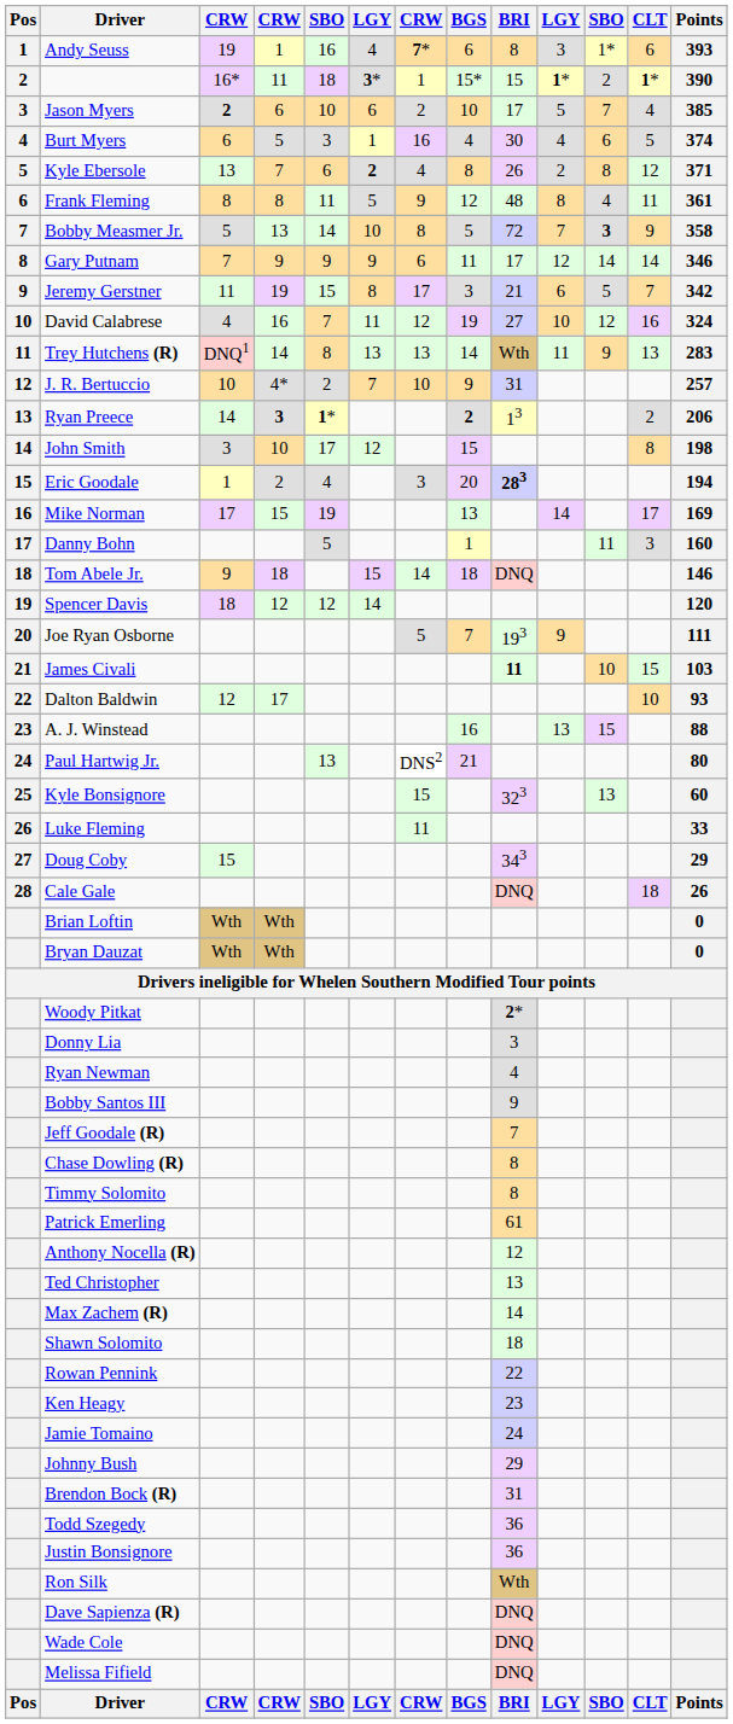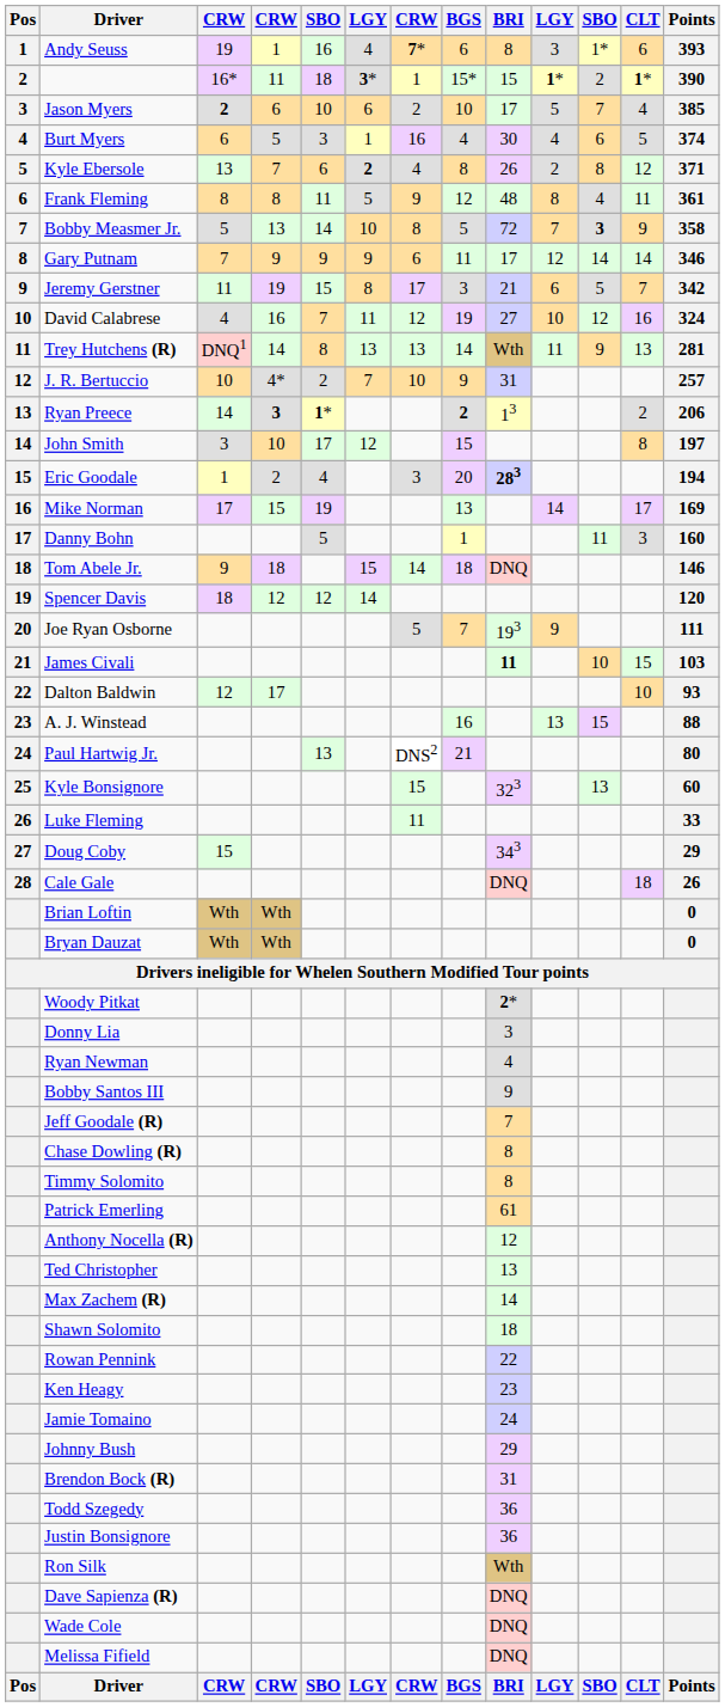 <table class="wikitable" style="font-size:77%; text-align:center;">
 <tr>
 <th>Pos</th>
 <th>Driver</th>
 <th><a href='#'>CRW</a></th>
 <th><a href='#'>CRW</a></th>
 <th><a href='#'>SBO</a></th>
 <th><a href='#'>LGY</a></th>
 <th><a href='#'>CRW</a></th>
 <th><a href='#'>BGS</a></th>
 <th><a href='#'>BRI</a></th>
 <th><a href='#'>LGY</a></th>
 <th><a href='#'>SBO</a></th>
 <th><a href='#'>CLT</a></th>
 <th valign="middle">Points</th>
 </tr>
 <tr>
 <th>1</th>
 <td align="left"><a href='#'>Andy Seuss</a></td>
 <td style="background:#EFCFFF;">19</td>
 <td style="background:#FFFFBF;">1</td>
 <td style="background:#DFFFDF;">16</td>
 <td style="background:#DFDFDF;">4</td>
 <td style="background:#FFDF9F;"><strong>7</strong>*</td>
 <td style="background:#FFDF9F;">6</td>
 <td style="background:#FFDF9F;">8</td>
 <td style="background:#DFDFDF;">3</td>
 <td style="background:#FFFFBF;">1*</td>
 <td style="background:#FFDF9F;">6</td>
 <th>393</th>
 </tr>
 <tr>
 <th>2</th>
 <td style="white-space: nowrap; align=left"></td>
 <td style="background:#EFCFFF;">16*</td>
 <td style="background:#DFFFDF;">11</td>
 <td style="background:#EFCFFF;">18</td>
 <td style="background:#DFDFDF;"><strong>3</strong>*</td>
 <td style="background:#FFFFBF;">1</td>
 <td style="background:#DFFFDF;">15*</td>
 <td style="background:#DFFFDF;">15</td>
 <td style="background:#FFFFBF;"><strong>1</strong>*</td>
 <td style="background:#DFDFDF;">2</td>
 <td style="background:#FFFFBF;"><strong>1</strong>*</td>
 <th>390</th>
 </tr>
 <tr>
 <th>3</th>
 <td align="left"><a href='#'>Jason Myers</a></td>
 <td style="background:#DFDFDF;"><strong>2</strong></td>
 <td style="background:#FFDF9F;">6</td>
 <td style="background:#FFDF9F;">10</td>
 <td style="background:#FFDF9F;">6</td>
 <td style="background:#DFDFDF;">2</td>
 <td style="background:#FFDF9F;">10</td>
 <td style="background:#DFFFDF;">17</td>
 <td style="background:#DFDFDF;">5</td>
 <td style="background:#FFDF9F;">7</td>
 <td style="background:#DFDFDF;">4</td>
 <th>385</th>
 </tr>
 <tr>
 <th>4</th>
 <td align="left"><a href='#'>Burt Myers</a></td>
 <td style="background:#FFDF9F;">6</td>
 <td style="background:#DFDFDF;">5</td>
 <td style="background:#DFDFDF;">3</td>
 <td style="background:#FFFFBF;">1</td>
 <td style="background:#EFCFFF;">16</td>
 <td style="background:#DFDFDF;">4</td>
 <td style="background:#EFCFFF;">30</td>
 <td style="background:#DFDFDF;">4</td>
 <td style="background:#FFDF9F;">6</td>
 <td style="background:#DFDFDF;">5</td>
 <th>374</th>
 </tr>
 <tr>
 <th>5</th>
 <td align="left"><a href='#'>Kyle Ebersole</a></td>
 <td style="background:#DFFFDF;">13</td>
 <td style="background:#FFDF9F;">7</td>
 <td style="background:#FFDF9F;">6</td>
 <td style="background:#DFDFDF;"><strong>2</strong></td>
 <td style="background:#DFDFDF;">4</td>
 <td style="background:#FFDF9F;">8</td>
 <td style="background:#EFCFFF;">26</td>
 <td style="background:#DFDFDF;">2</td>
 <td style="background:#FFDF9F;">8</td>
 <td style="background:#DFFFDF;">12</td>
 <th>371</th>
 </tr>
 <tr>
 <th>6</th>
 <td align="left"><a href='#'>Frank Fleming</a></td>
 <td style="background:#FFDF9F;">8</td>
 <td style="background:#FFDF9F;">8</td>
 <td style="background:#DFFFDF;">11</td>
 <td style="background:#DFDFDF;">5</td>
 <td style="background:#FFDF9F;">9</td>
 <td style="background:#DFFFDF;">12</td>
 <td style="background:#DFFFDF;">48</td>
 <td style="background:#FFDF9F;">8</td>
 <td style="background:#DFDFDF;">4</td>
 <td style="background:#DFFFDF;">11</td>
 <th>361</th>
 </tr>
 <tr>
 <th>7</th>
 <td align="left"><a href='#'>Bobby Measmer Jr.</a></td>
 <td style="background:#DFDFDF;">5</td>
 <td style="background:#DFFFDF;">13</td>
 <td style="background:#DFFFDF;">14</td>
 <td style="background:#FFDF9F;">10</td>
 <td style="background:#FFDF9F;">8</td>
 <td style="background:#DFDFDF;">5</td>
 <td style="background:#CFCFFF;">72</td>
 <td style="background:#FFDF9F;">7</td>
 <td style="background:#DFDFDF;"><strong>3</strong></td>
 <td style="background:#FFDF9F;">9</td>
 <th>358</th>
 </tr>
 <tr>
 <th>8</th>
 <td align="left"><a href='#'>Gary Putnam</a></td>
 <td style="background:#FFDF9F;">7</td>
 <td style="background:#FFDF9F;">9</td>
 <td style="background:#FFDF9F;">9</td>
 <td style="background:#FFDF9F;">9</td>
 <td style="background:#FFDF9F;">6</td>
 <td style="background:#DFFFDF;">11</td>
 <td style="background:#DFFFDF;">17</td>
 <td style="background:#DFFFDF;">12</td>
 <td style="background:#DFFFDF;">14</td>
 <td style="background:#DFFFDF;">14</td>
 <th>346</th>
 </tr>
 <tr>
 <th>9</th>
 <td align="left"><a href='#'>Jeremy Gerstner</a></td>
 <td style="background:#DFFFDF;">11</td>
 <td style="background:#EFCFFF;">19</td>
 <td style="background:#DFFFDF;">15</td>
 <td style="background:#FFDF9F;">8</td>
 <td style="background:#EFCFFF;">17</td>
 <td style="background:#DFDFDF;">3</td>
 <td style="background:#CFCFFF;">21</td>
 <td style="background:#FFDF9F;">6</td>
 <td style="background:#DFDFDF;">5</td>
 <td style="background:#FFDF9F;">7</td>
 <th>342</th>
 </tr>
 <tr>
 <th>10</th>
 <td align="left">David Calabrese</td>
 <td style="background:#DFDFDF;">4</td>
 <td style="background:#DFFFDF;">16</td>
 <td style="background:#FFDF9F;">7</td>
 <td style="background:#DFFFDF;">11</td>
 <td style="background:#DFFFDF;">12</td>
 <td style="background:#EFCFFF;">19</td>
 <td style="background:#CFCFFF;">27</td>
 <td style="background:#FFDF9F;">10</td>
 <td style="background:#DFFFDF;">12</td>
 <td style="background:#EFCFFF;">16</td>
 <th>324</th>
 </tr>
 <tr>
 <th>11</th>
 <td align="left"><a href='#'>Trey Hutchens</a> <strong>(R)</strong></td>
 <td style="background:#FFCFCF;">DNQ<sup>1</sup></td>
 <td style="background:#DFFFDF;">14</td>
 <td style="background:#FFDF9F;">8</td>
 <td style="background:#DFFFDF;">13</td>
 <td style="background:#DFFFDF;">13</td>
 <td style="background:#DFFFDF;">14</td>
 <td style="background:#DFC484;">Wth</td>
 <td style="background:#DFFFDF;">11</td>
 <td style="background:#FFDF9F;">9</td>
 <td style="background:#DFFFDF;">13</td>
-<th>283</th>
+<th>281</th>
 </tr>
 <tr>
 <th>12</th>
 <td align="left"><a href='#'>J. R. Bertuccio</a></td>
 <td style="background:#FFDF9F;">10</td>
 <td style="background:#DFDFDF;">4*</td>
 <td style="background:#DFDFDF;">2</td>
 <td style="background:#FFDF9F;">7</td>
 <td style="background:#FFDF9F;">10</td>
 <td style="background:#FFDF9F;">9</td>
 <td style="background:#CFCFFF;">31</td>
 <td></td>
 <td></td>
 <td></td>
 <th>257</th>
 </tr>
 <tr>
 <th>13</th>
 <td align="left"><a href='#'>Ryan Preece</a></td>
 <td style="background:#DFFFDF;">14</td>
 <td style="background:#DFDFDF;"><strong>3</strong></td>
 <td style="background:#FFFFBF;"><strong>1</strong>*</td>
 <td></td>
 <td></td>
 <td style="background:#DFDFDF;"><strong>2</strong></td>
 <td style="background:#FFFFBF;">1<sup>3</sup></td>
 <td></td>
 <td></td>
 <td style="background:#DFDFDF;">2</td>
 <th>206</th>
 </tr>
 <tr>
 <th>14</th>
 <td align="left"><a href='#'>John Smith</a></td>
 <td style="background:#DFDFDF;">3</td>
 <td style="background:#FFDF9F;">10</td>
 <td style="background:#DFFFDF;">17</td>
 <td style="background:#DFFFDF;">12</td>
 <td></td>
 <td style="background:#EFCFFF;">15</td>
 <td></td>
 <td></td>
 <td></td>
 <td style="background:#FFDF9F;">8</td>
-<th>198</th>
+<th>197</th>
 </tr>
 <tr>
 <th>15</th>
 <td align="left"><a href='#'>Eric Goodale</a></td>
 <td style="background:#FFFFBF;">1</td>
 <td style="background:#DFDFDF;">2</td>
 <td style="background:#DFDFDF;">4</td>
 <td></td>
 <td style="background:#DFDFDF;">3</td>
 <td style="background:#EFCFFF;">20</td>
 <td style="background:#CFCFFF;"><strong>28<sup>3</sup></strong></td>
 <td></td>
 <td></td>
 <td></td>
 <th>194</th>
 </tr>
 <tr>
 <th>16</th>
 <td align="left"><a href='#'>Mike Norman</a></td>
 <td style="background:#EFCFFF;">17</td>
 <td style="background:#DFFFDF;">15</td>
 <td style="background:#EFCFFF;">19</td>
 <td></td>
 <td></td>
 <td style="background:#DFFFDF;">13</td>
 <td></td>
 <td style="background:#EFCFFF;">14</td>
 <td></td>
 <td style="background:#EFCFFF;">17</td>
 <th>169</th>
 </tr>
 <tr>
 <th>17</th>
 <td align="left"><a href='#'>Danny Bohn</a></td>
 <td></td>
 <td></td>
 <td style="background:#DFDFDF;">5</td>
 <td></td>
 <td></td>
 <td style="background:#FFFFBF;">1</td>
 <td></td>
 <td></td>
 <td style="background:#DFFFDF;">11</td>
 <td style="background:#DFDFDF;">3</td>
 <th>160</th>
 </tr>
 <tr>
 <th>18</th>
 <td align="left"><a href='#'>Tom Abele Jr.</a></td>
 <td style="background:#FFDF9F;">9</td>
 <td style="background:#EFCFFF;">18</td>
 <td></td>
 <td style="background:#EFCFFF;">15</td>
 <td style="background:#DFFFDF;">14</td>
 <td style="background:#EFCFFF;">18</td>
 <td style="background:#FFCFCF;">DNQ</td>
 <td></td>
 <td></td>
 <td></td>
 <th>146</th>
 </tr>
 <tr>
 <th>19</th>
 <td align="left"><a href='#'>Spencer Davis</a></td>
 <td style="background:#EFCFFF;">18</td>
 <td style="background:#DFFFDF;">12</td>
 <td style="background:#DFFFDF;">12</td>
 <td style="background:#DFFFDF;">14</td>
 <td></td>
 <td></td>
 <td></td>
 <td></td>
 <td></td>
 <td></td>
 <th>120</th>
 </tr>
 <tr>
 <th>20</th>
 <td align="left">Joe Ryan Osborne</td>
 <td></td>
 <td></td>
 <td></td>
 <td></td>
 <td style="background:#DFDFDF;">5</td>
 <td style="background:#FFDF9F;">7</td>
 <td style="background:#DFFFDF;">19<sup>3</sup></td>
 <td style="background:#FFDF9F;">9</td>
 <td></td>
 <td></td>
 <th>111</th>
 </tr>
 <tr>
 <th>21</th>
 <td align="left"><a href='#'>James Civali</a></td>
 <td></td>
 <td></td>
 <td></td>
 <td></td>
 <td></td>
 <td></td>
 <td style="background:#DFFFDF;"><strong>11</strong></td>
 <td></td>
 <td style="background:#FFDF9F;">10</td>
 <td style="background:#DFFFDF;">15</td>
 <th>103</th>
 </tr>
 <tr>
 <th>22</th>
 <td align="left">Dalton Baldwin</td>
 <td style="background:#DFFFDF;">12</td>
 <td style="background:#DFFFDF;">17</td>
 <td></td>
 <td></td>
 <td></td>
 <td></td>
 <td></td>
 <td></td>
 <td></td>
 <td style="background:#FFDF9F;">10</td>
 <th>93</th>
 </tr>
 <tr>
 <th>23</th>
 <td align="left">A. J. Winstead</td>
 <td></td>
 <td></td>
 <td></td>
 <td></td>
 <td></td>
 <td style="background:#DFFFDF;">16</td>
 <td></td>
 <td style="background:#DFFFDF;">13</td>
 <td style="background:#EFCFFF;">15</td>
 <td></td>
 <th>88</th>
 </tr>
 <tr>
 <th>24</th>
 <td align="left"><a href='#'>Paul Hartwig Jr.</a></td>
 <td></td>
 <td></td>
 <td style="background:#DFFFDF;">13</td>
 <td></td>
 <td style="background:#FFFFFF;">DNS<sup>2</sup></td>
 <td style="background:#EFCFFF;">21</td>
 <td></td>
 <td></td>
 <td></td>
 <td></td>
 <th>80</th>
 </tr>
 <tr>
 <th>25</th>
 <td align="left"><a href='#'>Kyle Bonsignore</a></td>
 <td></td>
 <td></td>
 <td></td>
 <td></td>
 <td style="background:#DFFFDF;">15</td>
 <td></td>
 <td style="background:#EFCFFF;">32<sup>3</sup></td>
 <td></td>
 <td style="background:#DFFFDF;">13</td>
 <td></td>
 <th>60</th>
 </tr>
 <tr>
 <th>26</th>
 <td align="left"><a href='#'>Luke Fleming</a></td>
 <td></td>
 <td></td>
 <td></td>
 <td></td>
 <td style="background:#DFFFDF;">11</td>
 <td></td>
 <td></td>
 <td></td>
 <td></td>
 <td></td>
 <th>33</th>
 </tr>
 <tr>
 <th>27</th>
 <td align="left"><a href='#'>Doug Coby</a></td>
 <td style="background:#DFFFDF;">15</td>
 <td></td>
 <td></td>
 <td></td>
 <td></td>
 <td></td>
 <td style="background:#EFCFFF;">34<sup>3</sup></td>
 <td></td>
 <td></td>
 <td></td>
 <th>29</th>
 </tr>
 <tr>
 <th>28</th>
 <td align="left"><a href='#'>Cale Gale</a></td>
 <td></td>
 <td></td>
 <td></td>
 <td></td>
 <td></td>
 <td></td>
 <td style="background:#FFCFCF;">DNQ</td>
 <td></td>
 <td></td>
 <td style="background:#EFCFFF;">18</td>
 <th>26</th>
 </tr>
 <tr>
 <th></th>
 <td align="left"><a href='#'>Brian Loftin</a></td>
 <td style="background:#DFC484;">Wth</td>
 <td style="background:#DFC484;">Wth</td>
 <td></td>
 <td></td>
 <td></td>
 <td></td>
 <td></td>
 <td></td>
 <td></td>
 <td></td>
 <th>0</th>
 </tr>
 <tr>
 <th></th>
 <td align="left"><a href='#'>Bryan Dauzat</a></td>
 <td style="background:#DFC484;">Wth</td>
 <td style="background:#DFC484;">Wth</td>
 <td></td>
 <td></td>
 <td></td>
 <td></td>
 <td></td>
 <td></td>
 <td></td>
 <td></td>
 <th>0</th>
 </tr>
 <tr>
 <th colspan=14>Drivers ineligible for Whelen Southern Modified Tour points</th>
 </tr>
 <tr>
 <th></th>
 <td align="left"><a href='#'>Woody Pitkat</a></td>
 <td></td>
 <td></td>
 <td></td>
 <td></td>
 <td></td>
 <td></td>
 <td style="background:#DFDFDF;"><strong>2</strong>*</td>
 <td></td>
 <td></td>
 <td></td>
 <th></th>
 </tr>
 <tr>
 <th></th>
 <td align="left"><a href='#'>Donny Lia</a></td>
 <td></td>
 <td></td>
 <td></td>
 <td></td>
 <td></td>
 <td></td>
 <td style="background:#DFDFDF;">3</td>
 <td></td>
 <td></td>
 <td></td>
 <th></th>
 </tr>
 <tr>
 <th></th>
 <td align="left"><a href='#'>Ryan Newman</a></td>
 <td></td>
 <td></td>
 <td></td>
 <td></td>
 <td></td>
 <td></td>
 <td style="background:#DFDFDF;">4</td>
 <td></td>
 <td></td>
 <td></td>
 <th></th>
 </tr>
 <tr>
 <th></th>
 <td align="left"><a href='#'>Bobby Santos III</a></td>
 <td></td>
 <td></td>
 <td></td>
 <td></td>
 <td></td>
 <td></td>
 <td style="background:#DFDFDF;">9</td>
 <td></td>
 <td></td>
 <td></td>
 <th></th>
 </tr>
 <tr>
 <th></th>
 <td align="left"><a href='#'>Jeff Goodale</a> <strong>(R)</strong></td>
 <td></td>
 <td></td>
 <td></td>
 <td></td>
 <td></td>
 <td></td>
 <td style="background:#FFDF9F;">7</td>
 <td></td>
 <td></td>
 <td></td>
 <th></th>
 </tr>
 <tr>
 <th></th>
 <td align="left"><a href='#'>Chase Dowling</a> <strong>(R)</strong></td>
 <td></td>
 <td></td>
 <td></td>
 <td></td>
 <td></td>
 <td></td>
 <td style="background:#FFDF9F;">8</td>
 <td></td>
 <td></td>
 <td></td>
 <th></th>
 </tr>
 <tr>
 <th></th>
 <td align="left"><a href='#'>Timmy Solomito</a></td>
 <td></td>
 <td></td>
 <td></td>
 <td></td>
 <td></td>
 <td></td>
 <td style="background:#FFDF9F;">8</td>
 <td></td>
 <td></td>
 <td></td>
 <th></th>
 </tr>
 <tr>
 <th></th>
 <td align="left"><a href='#'>Patrick Emerling</a></td>
 <td></td>
 <td></td>
 <td></td>
 <td></td>
 <td></td>
 <td></td>
 <td style="background:#FFDF9F;">61</td>
 <td></td>
 <td></td>
 <td></td>
 <th></th>
 </tr>
 <tr>
 <th></th>
 <td align="left"><a href='#'>Anthony Nocella</a> <strong>(R)</strong></td>
 <td></td>
 <td></td>
 <td></td>
 <td></td>
 <td></td>
 <td></td>
 <td style="background:#DFFFDF;">12</td>
 <td></td>
 <td></td>
 <td></td>
 <th></th>
 </tr>
 <tr>
 <th></th>
 <td align="left"><a href='#'>Ted Christopher</a></td>
 <td></td>
 <td></td>
 <td></td>
 <td></td>
 <td></td>
 <td></td>
 <td style="background:#DFFFDF;">13</td>
 <td></td>
 <td></td>
 <td></td>
 <th></th>
 </tr>
 <tr>
 <th></th>
 <td align="left"><a href='#'>Max Zachem</a> <strong>(R)</strong></td>
 <td></td>
 <td></td>
 <td></td>
 <td></td>
 <td></td>
 <td></td>
 <td style="background:#DFFFDF;">14</td>
 <td></td>
 <td></td>
 <td></td>
 <th></th>
 </tr>
 <tr>
 <th></th>
 <td align="left"><a href='#'>Shawn Solomito</a></td>
 <td></td>
 <td></td>
 <td></td>
 <td></td>
 <td></td>
 <td></td>
 <td style="background:#DFFFDF;">18</td>
 <td></td>
 <td></td>
 <td></td>
 <th></th>
 </tr>
 <tr>
 <th></th>
 <td align="left"><a href='#'>Rowan Pennink</a></td>
 <td></td>
 <td></td>
 <td></td>
 <td></td>
 <td></td>
 <td></td>
 <td style="background:#CFCFFF;">22</td>
 <td></td>
 <td></td>
 <td></td>
 <th></th>
 </tr>
 <tr>
 <th></th>
 <td align="left"><a href='#'>Ken Heagy</a></td>
 <td></td>
 <td></td>
 <td></td>
 <td></td>
 <td></td>
 <td></td>
 <td style="background:#CFCFFF;">23</td>
 <td></td>
 <td></td>
 <td></td>
 <th></th>
 </tr>
 <tr>
 <th></th>
 <td align="left"><a href='#'>Jamie Tomaino</a></td>
 <td></td>
 <td></td>
 <td></td>
 <td></td>
 <td></td>
 <td></td>
 <td style="background:#CFCFFF;">24</td>
 <td></td>
 <td></td>
 <td></td>
 <th></th>
 </tr>
 <tr>
 <th></th>
 <td align="left"><a href='#'>Johnny Bush</a></td>
 <td></td>
 <td></td>
 <td></td>
 <td></td>
 <td></td>
 <td></td>
 <td style="background:#EFCFFF;">29</td>
 <td></td>
 <td></td>
 <td></td>
 <th></th>
 </tr>
 <tr>
 <th></th>
 <td align="left"><a href='#'>Brendon Bock</a> <strong>(R)</strong></td>
 <td></td>
 <td></td>
 <td></td>
 <td></td>
 <td></td>
 <td></td>
 <td style="background:#EFCFFF;">31</td>
 <td></td>
 <td></td>
 <td></td>
 <th></th>
 </tr>
 <tr>
 <th></th>
 <td align="left"><a href='#'>Todd Szegedy</a></td>
 <td></td>
 <td></td>
 <td></td>
 <td></td>
 <td></td>
 <td></td>
 <td style="background:#EFCFFF;">36</td>
 <td></td>
 <td></td>
 <td></td>
 <th></th>
 </tr>
 <tr>
 <th></th>
 <td align="left"><a href='#'>Justin Bonsignore</a></td>
 <td></td>
 <td></td>
 <td></td>
 <td></td>
 <td></td>
 <td></td>
 <td style="background:#EFCFFF;">36</td>
 <td></td>
 <td></td>
 <td></td>
 <th></th>
 </tr>
 <tr>
 <th></th>
 <td align="left"><a href='#'>Ron Silk</a></td>
 <td></td>
 <td></td>
 <td></td>
 <td></td>
 <td></td>
 <td></td>
 <td style="background:#DFC484;">Wth</td>
 <td></td>
 <td></td>
 <td></td>
 <th></th>
 </tr>
 <tr>
 <th></th>
 <td align="left"><a href='#'>Dave Sapienza</a> <strong>(R)</strong></td>
 <td></td>
 <td></td>
 <td></td>
 <td></td>
 <td></td>
 <td></td>
 <td style="background:#FFCFCF;">DNQ</td>
 <td></td>
 <td></td>
 <td></td>
 <th></th>
 </tr>
 <tr>
 <th></th>
 <td align="left"><a href='#'>Wade Cole</a></td>
 <td></td>
 <td></td>
 <td></td>
 <td></td>
 <td></td>
 <td></td>
 <td style="background:#FFCFCF;">DNQ</td>
 <td></td>
 <td></td>
 <td></td>
 <th></th>
 </tr>
 <tr>
 <th></th>
 <td align="left"><a href='#'>Melissa Fifield</a></td>
 <td></td>
 <td></td>
 <td></td>
 <td></td>
 <td></td>
 <td></td>
 <td style="background:#FFCFCF;">DNQ</td>
 <td></td>
 <td></td>
 <td></td>
 <th></th>
 </tr>
 <tr>
 <th>Pos</th>
 <th>Driver</th>
 <th><a href='#'>CRW</a></th>
 <th><a href='#'>CRW</a></th>
 <th><a href='#'>SBO</a></th>
 <th><a href='#'>LGY</a></th>
 <th><a href='#'>CRW</a></th>
 <th><a href='#'>BGS</a></th>
 <th><a href='#'>BRI</a></th>
 <th><a href='#'>LGY</a></th>
 <th><a href='#'>SBO</a></th>
 <th><a href='#'>CLT</a></th>
 <th valign="middle">Points</th>
 </tr>
 </table>
